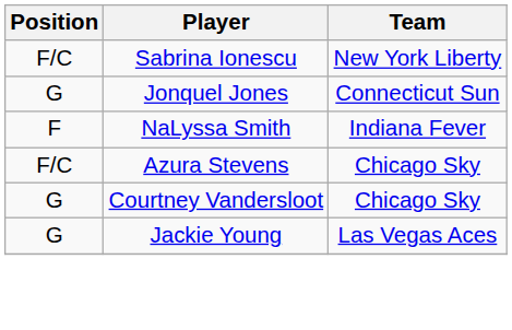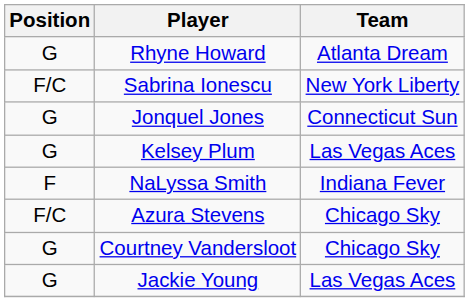 <table class="wikitable sortable" style="text-align:center;">
 <tr>
 <th>Position</th>
 <th>Player</th>
 <th>Team</th>
+</tr>
+<tr>
+<td>G</td>
+<td><a href='#'>Rhyne Howard</a></td>
+<td><a href='#'>Atlanta Dream</a></td>
 </tr>
 <tr>
 <td>F/C</td>
 <td><a href='#'>Sabrina Ionescu</a></td>
 <td><a href='#'>New York Liberty</a></td>
 </tr>
 <tr>
 <td>G</td>
 <td><a href='#'>Jonquel Jones</a></td>
 <td><a href='#'>Connecticut Sun</a></td>
+</tr>
+<tr>
+<td>G</td>
+<td><a href='#'>Kelsey Plum</a></td>
+<td><a href='#'>Las Vegas Aces</a></td>
 </tr>
 <tr>
 <td>F</td>
 <td><a href='#'>NaLyssa Smith</a></td>
 <td><a href='#'>Indiana Fever</a></td>
 </tr>
 <tr>
 <td>F/C</td>
 <td><a href='#'>Azura Stevens</a></td>
 <td><a href='#'>Chicago Sky</a></td>
 </tr>
 <tr>
 <td>G</td>
 <td><a href='#'>Courtney Vandersloot</a></td>
 <td><a href='#'>Chicago Sky</a></td>
 </tr>
 <tr>
 <td>G</td>
 <td><a href='#'>Jackie Young</a></td>
 <td><a href='#'>Las Vegas Aces</a></td>
 </tr>
 <tr>
 </tr>
 </table>
